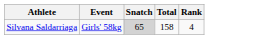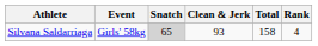 <table class="wikitable" style="font-size:90%">
 <tr>
 <th>Athlete</th>
 <th>Event</th>
 <th>Snatch</th>
+<th>Clean & Jerk</th>
 <th>Total</th>
 <th>Rank</th>
 </tr>
 <tr>
 <td><a href='#'>Silvana Saldarriaga</a></td>
 <td><a href='#'>Girls' 58kg</a></td>
 <td align=center style="background: lightgrey;">65</td>
+<td align=center>93</td>
 <td align=center>158</td>
 <td align=center>4</td>
 </tr>
 </table>
